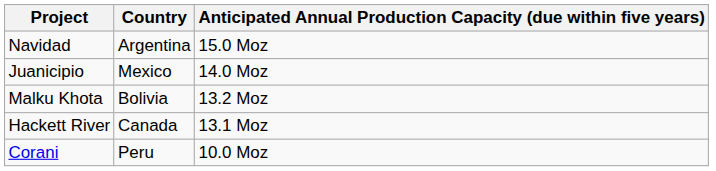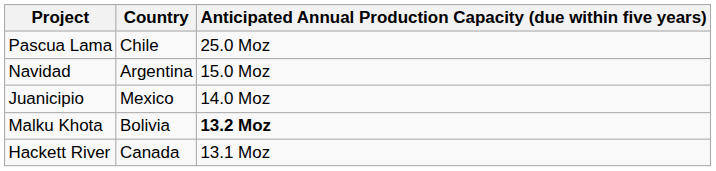 <table class="wikitable">
 <tr>
 <th>Project</th>
 <th>Country</th>
 <th>Anticipated Annual Production Capacity (due within five years)</th>
+</tr>
+<tr>
+<td>Pascua Lama</td>
+<td>Chile</td>
+<td>25.0 Moz</td>
 </tr>
 <tr>
 <td>Navidad</td>
 <td>Argentina</td>
 <td>15.0 Moz</td>
 </tr>
 <tr>
 <td>Juanicipio</td>
 <td>Mexico</td>
 <td>14.0 Moz</td>
 </tr>
 <tr>
 <td>Malku Khota</td>
 <td>Bolivia</td>
-<td>13.2 Moz</td>
+<td><strong>13.2 Moz</strong></td>
 </tr>
 <tr>
 <td>Hackett River</td>
 <td>Canada</td>
 <td>13.1 Moz</td>
 </tr>
-<tr>
-<td><a href='#'>Corani</a></td>
-<td>Peru</td>
-<td>10.0 Moz</td>
-</tr>
 </table>
